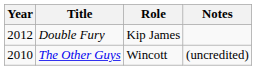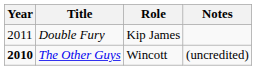 <table class="wikitable sortable">
 <tr>
 <th>Year</th>
 <th>Title</th>
 <th>Role</th>
 <th class="unsortable">Notes</th>
 </tr>
 <tr>
-<td>2012</td>
+<td>2011</td>
 <td><em>Double Fury</em></td>
 <td>Kip James</td>
 <td></td>
 </tr>
 <tr>
-<td>2010</td>
+<td><strong>2010</strong></td>
 <td><em><a href='#'>The Other Guys</a></em></td>
 <td>Wincott</td>
 <td>(uncredited)</td>
 </tr>
 </table>
